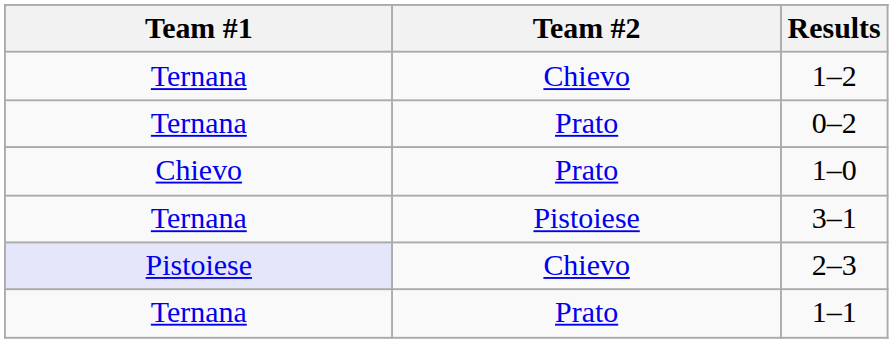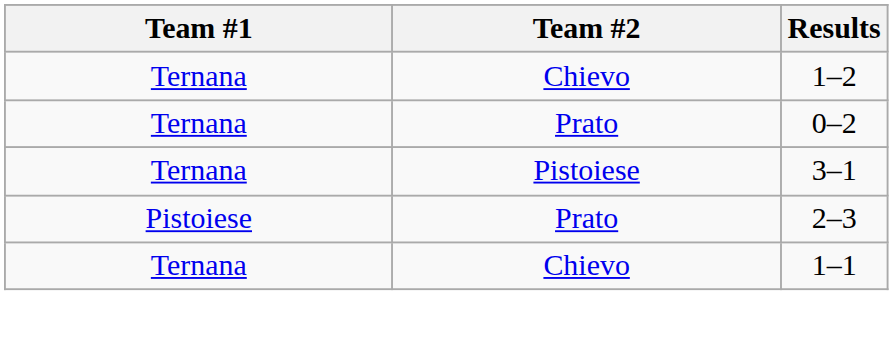 <table class="wikitable" style="text-align:center">
 <tr>
 <th width=200>Team #1</th>
 <th width=200>Team #2</th>
 <th width=50>Results</th>
 </tr>
 <tr>
 <td><a href='#'>Ternana</a></td>
 <td><a href='#'>Chievo</a></td>
 <td>1–2</td>
 </tr>
 <tr>
 <td><a href='#'>Ternana</a></td>
 <td><a href='#'>Prato</a></td>
 <td>0–2</td>
 </tr>
 <tr>
-<td><a href='#'>Chievo</a></td>
-<td><a href='#'>Prato</a></td>
-<td>1–0</td>
-</tr>
-<tr>
 <td><a href='#'>Ternana</a></td>
 <td><a href='#'>Pistoiese</a></td>
 <td>3–1</td>
 </tr>
 <tr>
-<td style="background: lavender;"><a href='#'>Pistoiese</a></td>
-<td><a href='#'>Chievo</a></td>
+<td><a href='#'>Pistoiese</a></td>
+<td><a href='#'>Prato</a></td>
 <td>2–3</td>
 </tr>
 <tr>
 <td><a href='#'>Ternana</a></td>
-<td><a href='#'>Prato</a></td>
+<td><a href='#'>Chievo</a></td>
 <td>1–1</td>
 </tr>
 </table>
